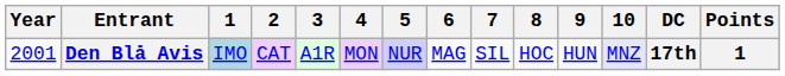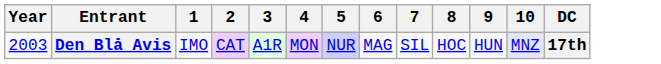 <table class="wikitable" style="text-align:center; font-size:90%">
 <tr>
 <th>Year</th>
 <th>Entrant</th>
 <th>1</th>
 <th>2</th>
 <th>3</th>
 <th>4</th>
 <th>5</th>
 <th>6</th>
 <th>7</th>
 <th>8</th>
 <th>9</th>
 <th>10</th>
 <th>DC</th>
-<th>Points</th>
 </tr>
 <tr>
-<td><a href='#'>2001</a></td>
+<td><a href='#'>2003</a></td>
 <th><a href='#'>Den Blå Avis</a></th>
-<td style="background: lightblue;"><a href='#'>IMO</a></td>
+<td><a href='#'>IMO</a></td>
 <td style="background:#EFCFFF;"><a href='#'>CAT</a><br></td>
 <td style="background:#DFFFDF;"><a href='#'>A1R</a><br></td>
 <td style="background:#EFCFFF;"><a href='#'>MON</a><br></td>
 <td style="background:#CFCFFF;"><a href='#'>NUR</a><br></td>
 <td><a href='#'>MAG</a><br></td>
 <td><a href='#'>SIL</a></td>
 <td><a href='#'>HOC</a></td>
 <td><a href='#'>HUN</a></td>
 <td style="background: lavender;"><a href='#'>MNZ</a></td>
 <th>17th</th>
-<th>1</th>
 </tr>
 </table>
